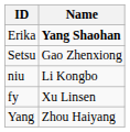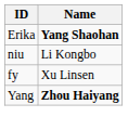 <table class="wikitable">
 <tr>
 <th>ID</th>
 <th>Name</th>
 </tr>
 <tr>
 <td>Erika</td>
 <td><strong>Yang Shaohan</strong></td>
-</tr>
-<tr>
-<td>Setsu</td>
-<td>Gao Zhenxiong</td>
 </tr>
 <tr>
 <td>niu</td>
 <td>Li Kongbo</td>
 </tr>
 <tr>
 <td>fy</td>
 <td>Xu Linsen</td>
 </tr>
 <tr>
 <td>Yang</td>
-<td>Zhou Haiyang</td>
+<td><strong>Zhou Haiyang</strong></td>
 </tr>
 </table>
